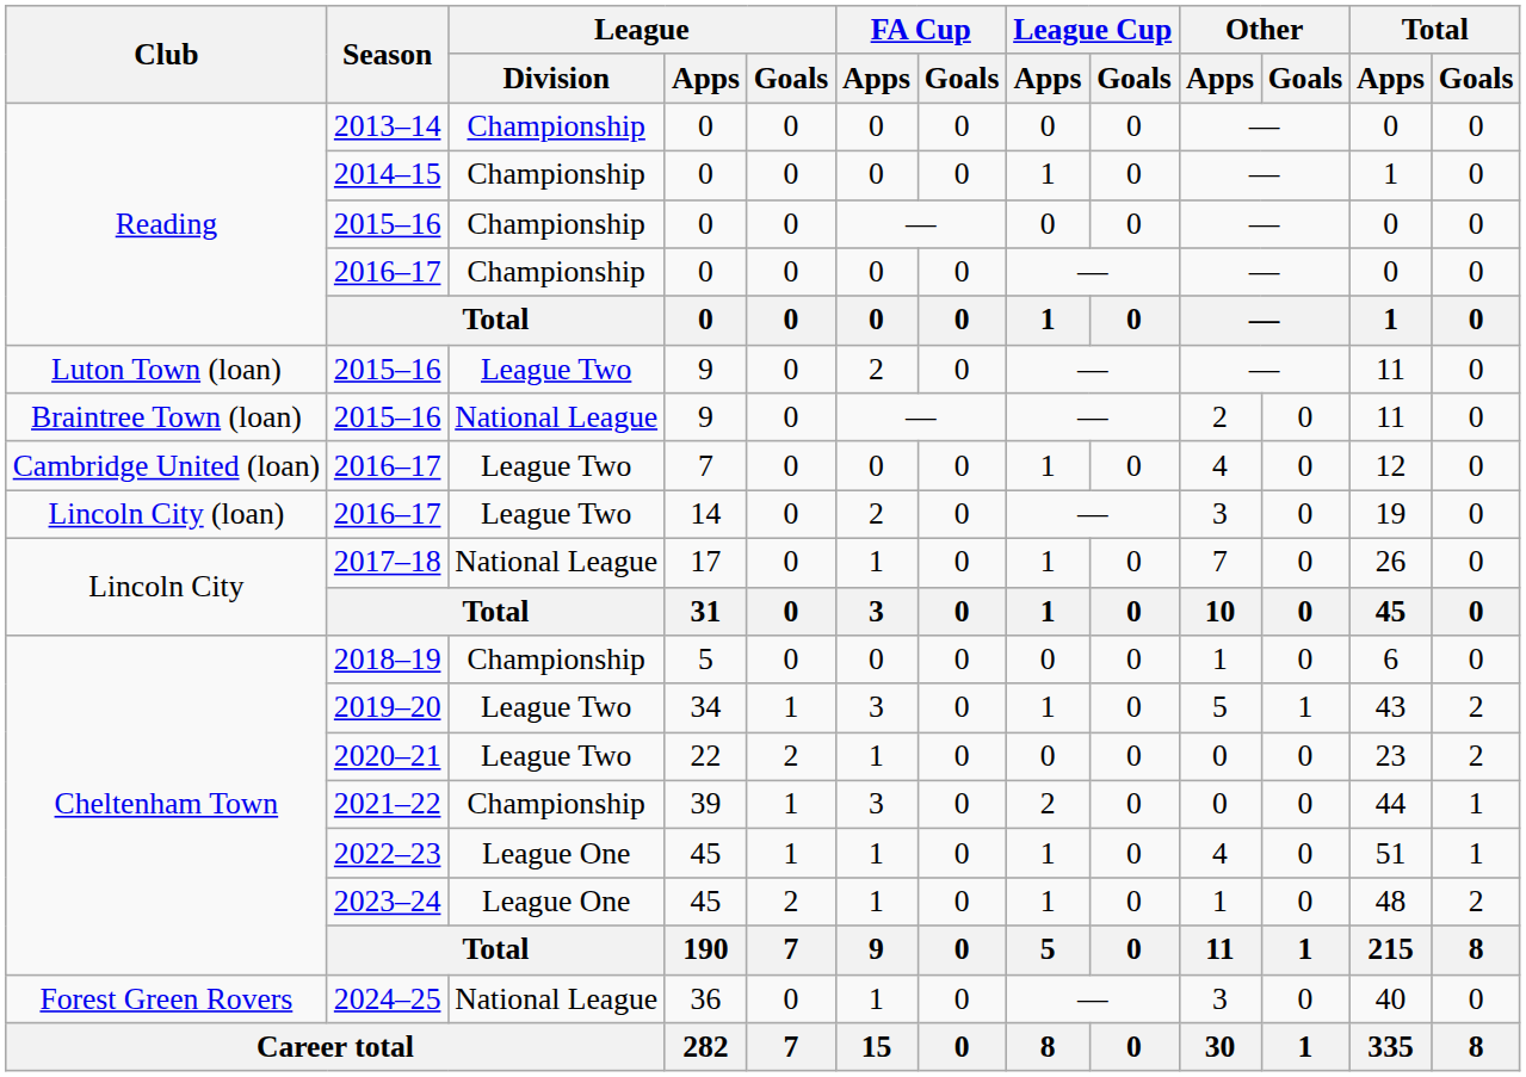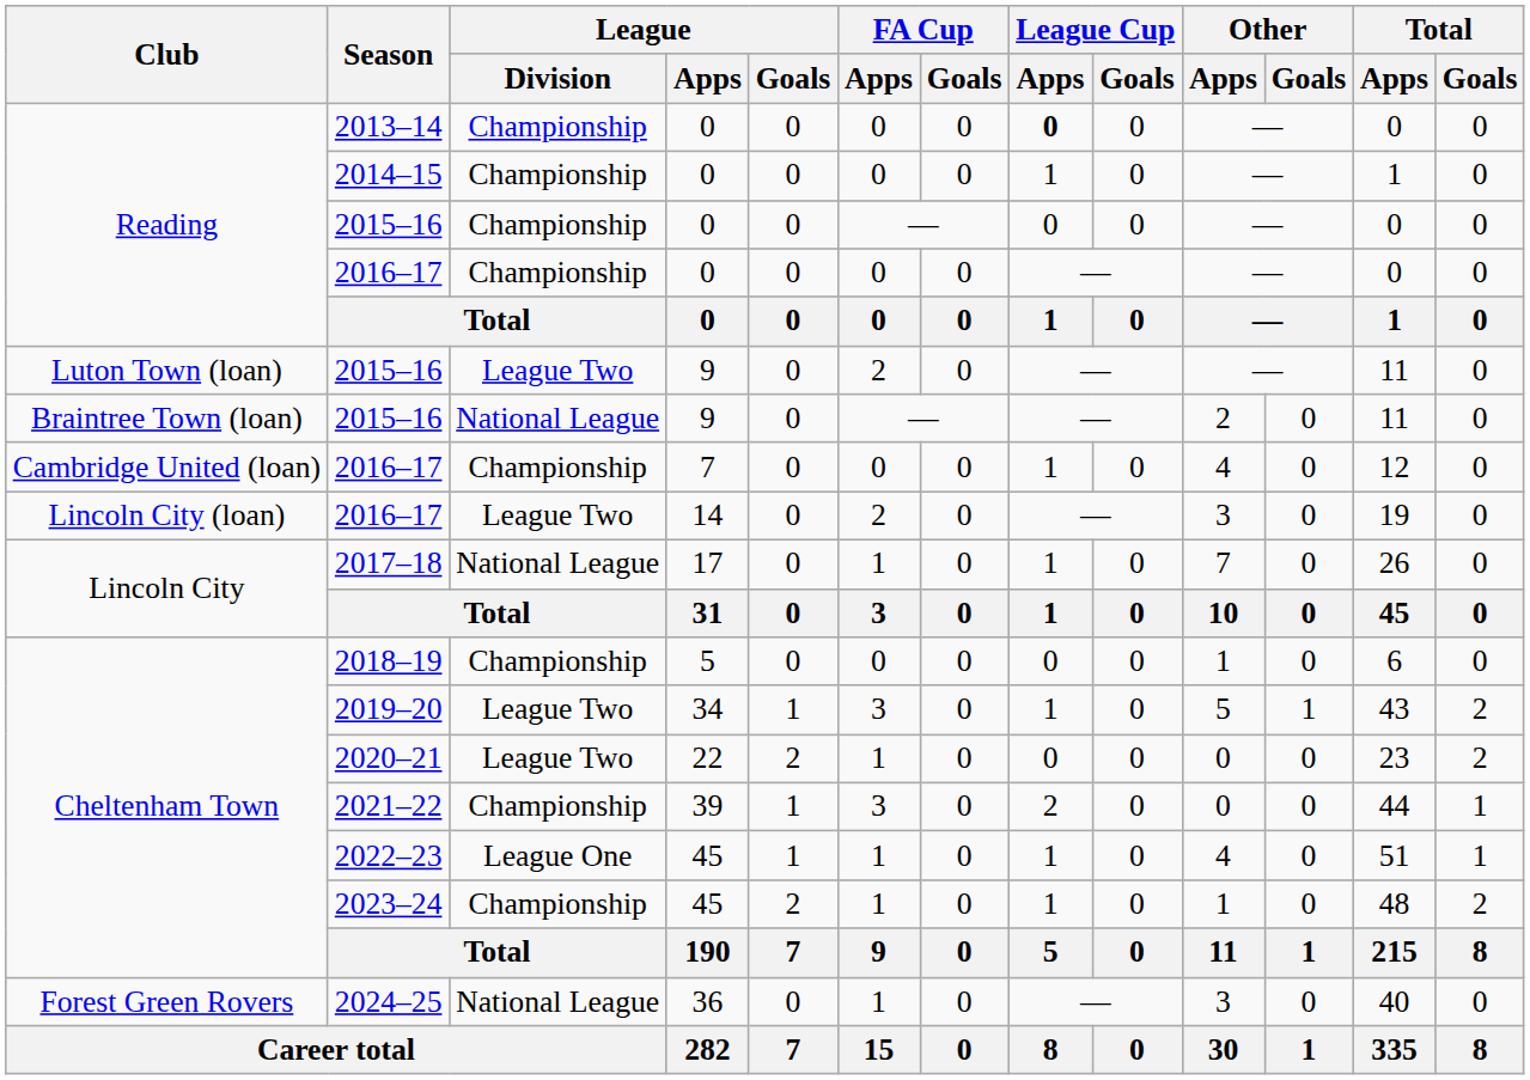 <table class=wikitable style=text-align:center>
 <tr>
 <th rowspan=2>Club</th>
 <th rowspan=2>Season</th>
 <th colspan=3>League</th>
 <th colspan=2><a href='#'>FA Cup</a></th>
 <th colspan=2><a href='#'>League Cup</a></th>
 <th colspan=2>Other</th>
 <th colspan=2>Total</th>
 </tr>
 <tr>
 <th>Division</th>
 <th>Apps</th>
 <th>Goals</th>
 <th>Apps</th>
 <th>Goals</th>
 <th>Apps</th>
 <th>Goals</th>
 <th>Apps</th>
 <th>Goals</th>
 <th>Apps</th>
 <th>Goals</th>
 </tr>
 <tr>
 <td rowspan=5><a href='#'>Reading</a></td>
 <td><a href='#'>2013–14</a></td>
 <td><a href='#'>Championship</a></td>
 <td>0</td>
 <td>0</td>
 <td>0</td>
 <td>0</td>
-<td>0</td>
+<td><strong>0</strong></td>
 <td>0</td>
 <td colspan=2>—</td>
 <td>0</td>
 <td>0</td>
 </tr>
 <tr>
 <td><a href='#'>2014–15</a></td>
 <td>Championship</td>
 <td>0</td>
 <td>0</td>
 <td>0</td>
 <td>0</td>
 <td>1</td>
 <td>0</td>
 <td colspan=2>—</td>
 <td>1</td>
 <td>0</td>
 </tr>
 <tr>
 <td><a href='#'>2015–16</a></td>
 <td>Championship</td>
 <td>0</td>
 <td>0</td>
 <td colspan=2>—</td>
 <td>0</td>
 <td>0</td>
 <td colspan=2>—</td>
 <td>0</td>
 <td>0</td>
 </tr>
 <tr>
 <td><a href='#'>2016–17</a></td>
 <td>Championship</td>
 <td>0</td>
 <td>0</td>
 <td>0</td>
 <td>0</td>
 <td colspan=2>—</td>
 <td colspan=2>—</td>
 <td>0</td>
 <td>0</td>
 </tr>
 <tr>
 <th colspan=2>Total</th>
 <th>0</th>
 <th>0</th>
 <th>0</th>
 <th>0</th>
 <th>1</th>
 <th>0</th>
 <th colspan=2>—</th>
 <th>1</th>
 <th>0</th>
 </tr>
 <tr>
 <td><a href='#'>Luton Town</a> (loan)</td>
 <td><a href='#'>2015–16</a></td>
 <td><a href='#'>League Two</a></td>
 <td>9</td>
 <td>0</td>
 <td>2</td>
 <td>0</td>
 <td colspan=2>—</td>
 <td colspan=2>—</td>
 <td>11</td>
 <td>0</td>
 </tr>
 <tr>
 <td><a href='#'>Braintree Town</a> (loan)</td>
 <td><a href='#'>2015–16</a></td>
 <td><a href='#'>National League</a></td>
 <td>9</td>
 <td>0</td>
 <td colspan=2>—</td>
 <td colspan=2>—</td>
 <td>2</td>
 <td>0</td>
 <td>11</td>
 <td>0</td>
 </tr>
 <tr>
 <td><a href='#'>Cambridge United</a> (loan)</td>
 <td><a href='#'>2016–17</a></td>
-<td>League Two</td>
+<td>Championship</td>
 <td>7</td>
 <td>0</td>
 <td>0</td>
 <td>0</td>
 <td>1</td>
 <td>0</td>
 <td>4</td>
 <td>0</td>
 <td>12</td>
 <td>0</td>
 </tr>
 <tr>
 <td><a href='#'>Lincoln City</a> (loan)</td>
 <td><a href='#'>2016–17</a></td>
 <td>League Two</td>
 <td>14</td>
 <td>0</td>
 <td>2</td>
 <td>0</td>
 <td colspan=2>—</td>
 <td>3</td>
 <td>0</td>
 <td>19</td>
 <td>0</td>
 </tr>
 <tr>
 <td rowspan=2>Lincoln City</td>
 <td><a href='#'>2017–18</a></td>
 <td>National League</td>
 <td>17</td>
 <td>0</td>
 <td>1</td>
 <td>0</td>
 <td>1</td>
 <td>0</td>
 <td>7</td>
 <td>0</td>
 <td>26</td>
 <td>0</td>
 </tr>
 <tr>
 <th colspan=2>Total</th>
 <th>31</th>
 <th>0</th>
 <th>3</th>
 <th>0</th>
 <th>1</th>
 <th>0</th>
 <th>10</th>
 <th>0</th>
 <th>45</th>
 <th>0</th>
 </tr>
 <tr>
 <td rowspan=7><a href='#'>Cheltenham Town</a></td>
 <td><a href='#'>2018–19</a></td>
 <td>Championship</td>
 <td>5</td>
 <td>0</td>
 <td>0</td>
 <td>0</td>
 <td>0</td>
 <td>0</td>
 <td>1</td>
 <td>0</td>
 <td>6</td>
 <td>0</td>
 </tr>
 <tr>
 <td><a href='#'>2019–20</a></td>
 <td>League Two</td>
 <td>34</td>
 <td>1</td>
 <td>3</td>
 <td>0</td>
 <td>1</td>
 <td>0</td>
 <td>5</td>
 <td>1</td>
 <td>43</td>
 <td>2</td>
 </tr>
 <tr>
 <td><a href='#'>2020–21</a></td>
 <td>League Two</td>
 <td>22</td>
 <td>2</td>
 <td>1</td>
 <td>0</td>
 <td>0</td>
 <td>0</td>
 <td>0</td>
 <td>0</td>
 <td>23</td>
 <td>2</td>
 </tr>
 <tr>
 <td><a href='#'>2021–22</a></td>
 <td>Championship</td>
 <td>39</td>
 <td>1</td>
 <td>3</td>
 <td>0</td>
 <td>2</td>
 <td>0</td>
 <td>0</td>
 <td>0</td>
 <td>44</td>
 <td>1</td>
 </tr>
 <tr>
 <td><a href='#'>2022–23</a></td>
 <td>League One</td>
 <td>45</td>
 <td>1</td>
 <td>1</td>
 <td>0</td>
 <td>1</td>
 <td>0</td>
 <td>4</td>
 <td>0</td>
 <td>51</td>
 <td>1</td>
 </tr>
 <tr>
 <td><a href='#'>2023–24</a></td>
-<td>League One</td>
+<td>Championship</td>
 <td>45</td>
 <td>2</td>
 <td>1</td>
 <td>0</td>
 <td>1</td>
 <td>0</td>
 <td>1</td>
 <td>0</td>
 <td>48</td>
 <td>2</td>
 </tr>
 <tr>
 <th colspan=2>Total</th>
 <th>190</th>
 <th>7</th>
 <th>9</th>
 <th>0</th>
 <th>5</th>
 <th>0</th>
 <th>11</th>
 <th>1</th>
 <th>215</th>
 <th>8</th>
 </tr>
 <tr>
 <td rowspan=1><a href='#'>Forest Green Rovers</a></td>
 <td><a href='#'>2024–25</a></td>
 <td>National League</td>
 <td>36</td>
 <td>0</td>
 <td>1</td>
 <td>0</td>
 <td colspan=2>—</td>
 <td>3</td>
 <td>0</td>
 <td>40</td>
 <td>0</td>
 </tr>
 <tr>
 <th colspan=3>Career total</th>
 <th>282</th>
 <th>7</th>
 <th>15</th>
 <th>0</th>
 <th>8</th>
 <th>0</th>
 <th>30</th>
 <th>1</th>
 <th>335</th>
 <th>8</th>
 </tr>
 </table>
